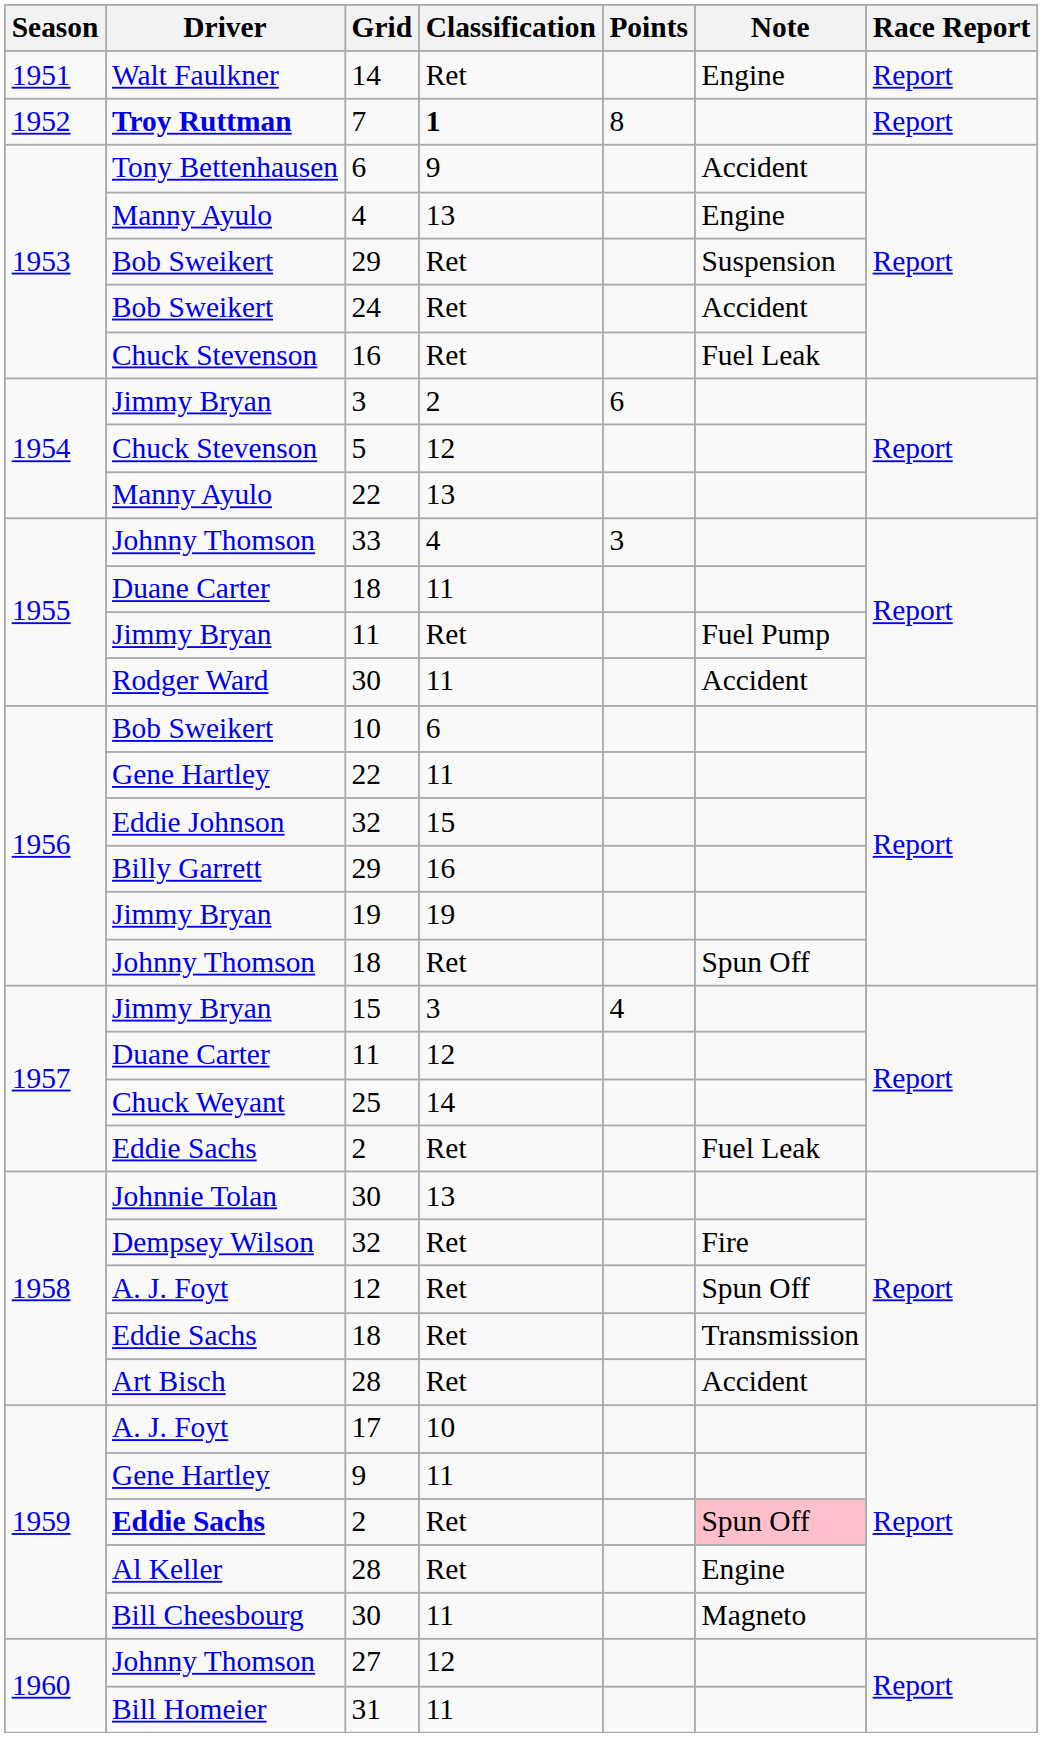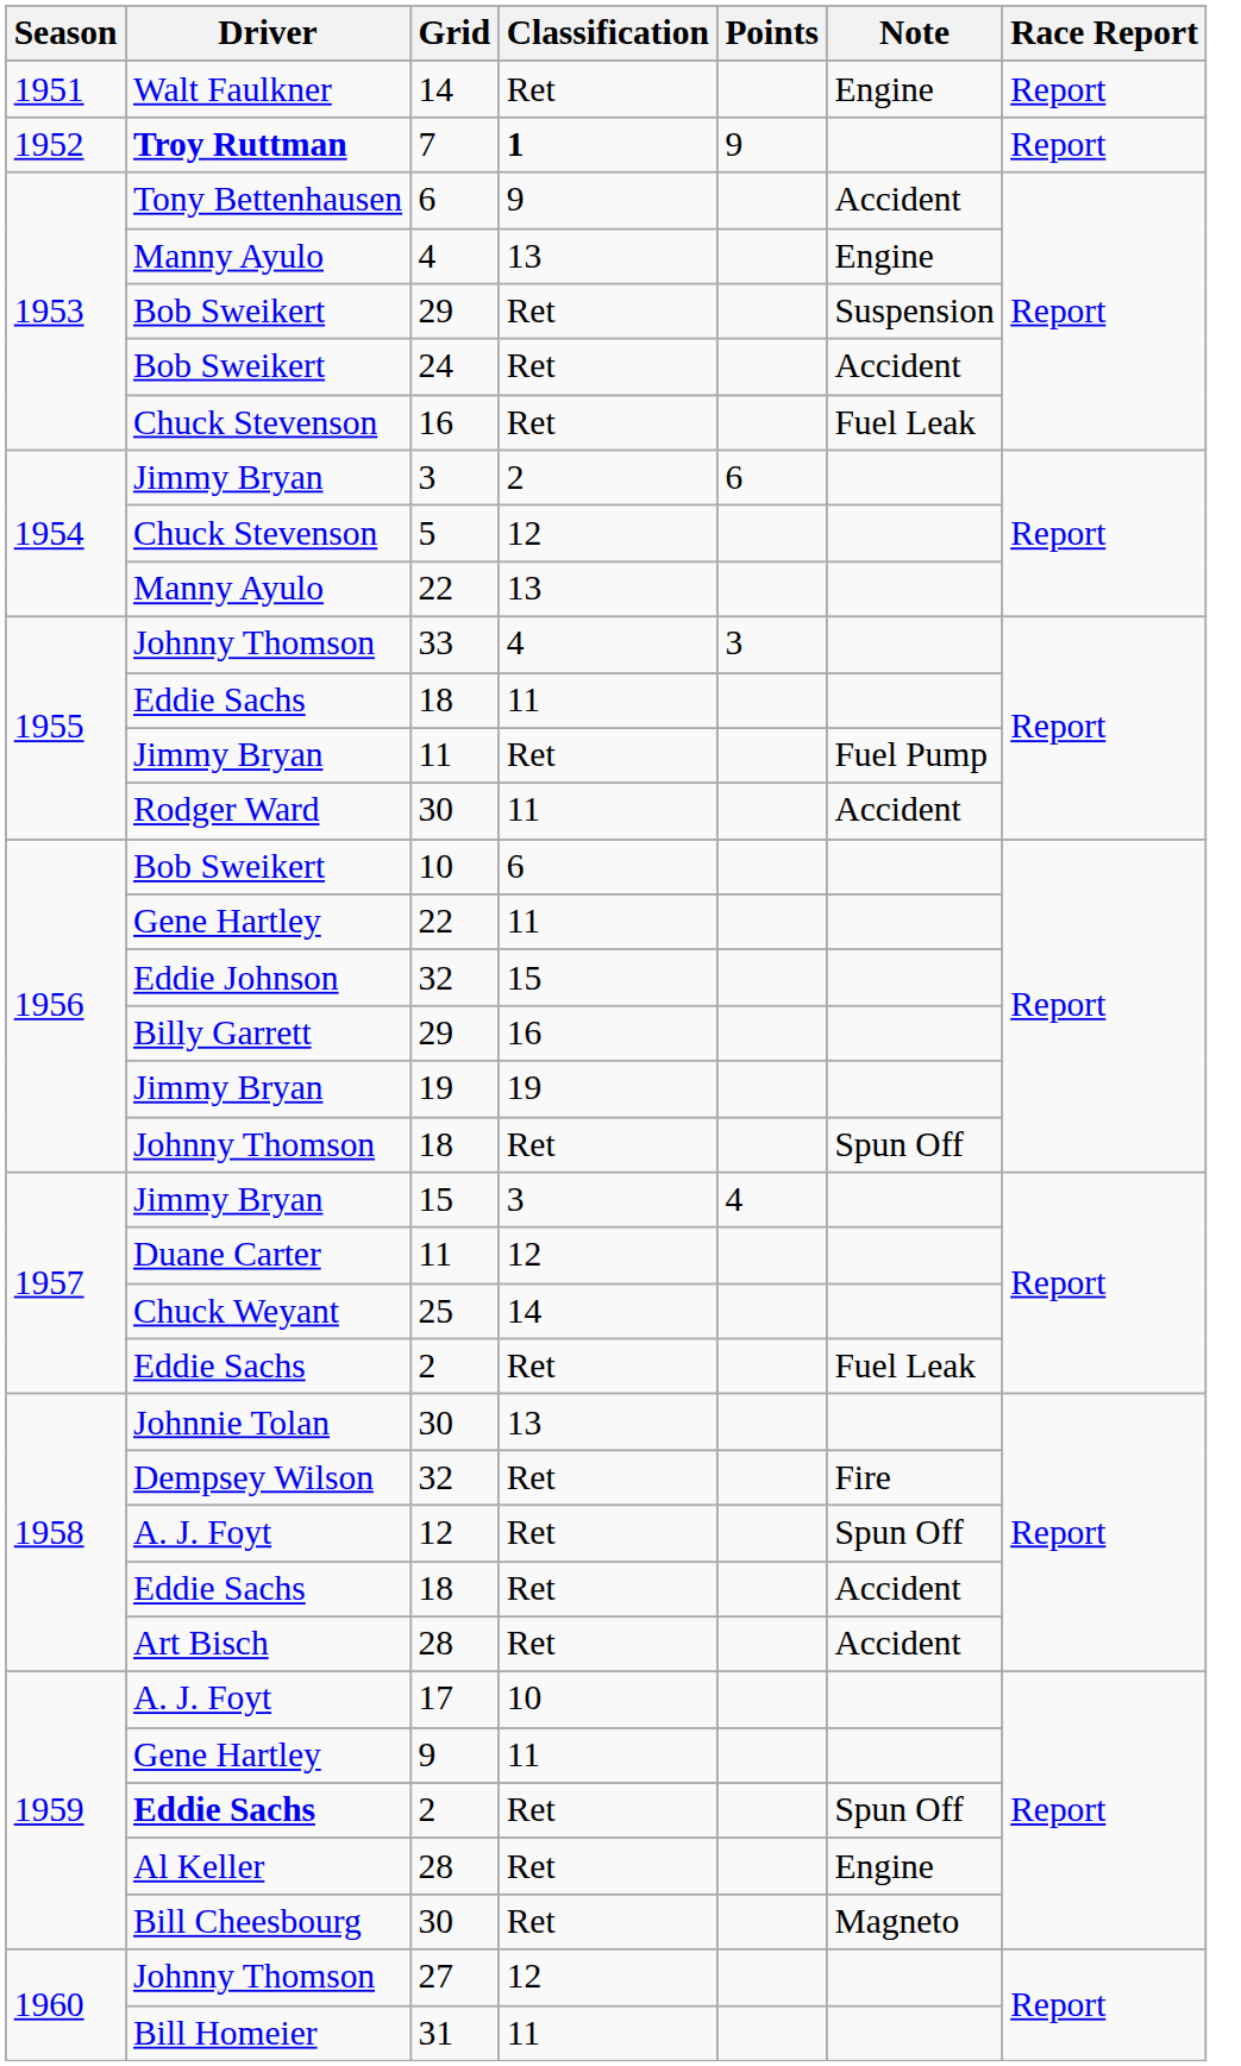 <table class="wikitable">
 <tr>
 <th>Season</th>
 <th>Driver</th>
 <th>Grid</th>
 <th>Classification</th>
 <th>Points</th>
 <th>Note</th>
 <th>Race Report</th>
 </tr>
 <tr>
 <td><a href='#'>1951</a></td>
 <td><a href='#'>Walt Faulkner</a></td>
 <td>14</td>
 <td>Ret</td>
 <td> </td>
 <td>Engine</td>
 <td><a href='#'>Report</a></td>
 </tr>
 <tr>
 <td><a href='#'>1952</a></td>
 <td><strong><a href='#'>Troy Ruttman</a></strong></td>
 <td>7</td>
 <td><strong>1</strong></td>
-<td>8</td>
+<td>9</td>
 <td> </td>
 <td><a href='#'>Report</a></td>
 </tr>
 <tr>
 <td rowspan=5><a href='#'>1953</a></td>
 <td><a href='#'>Tony Bettenhausen</a></td>
 <td>6</td>
 <td>9</td>
 <td> </td>
 <td>Accident</td>
 <td rowspan=5><a href='#'>Report</a></td>
 </tr>
 <tr>
 <td><a href='#'>Manny Ayulo</a></td>
 <td>4</td>
 <td>13</td>
 <td> </td>
 <td>Engine</td>
 </tr>
 <tr>
 <td><a href='#'>Bob Sweikert</a></td>
 <td>29</td>
 <td>Ret</td>
 <td> </td>
 <td>Suspension</td>
 </tr>
 <tr>
 <td><a href='#'>Bob Sweikert</a></td>
 <td>24</td>
 <td>Ret</td>
 <td> </td>
 <td>Accident</td>
 </tr>
 <tr>
 <td><a href='#'>Chuck Stevenson</a></td>
 <td>16</td>
 <td>Ret</td>
 <td> </td>
 <td>Fuel Leak</td>
 </tr>
 <tr>
 <td rowspan=3><a href='#'>1954</a></td>
 <td><a href='#'>Jimmy Bryan</a></td>
 <td>3</td>
 <td>2</td>
 <td>6</td>
 <td> </td>
 <td rowspan=3><a href='#'>Report</a></td>
 </tr>
 <tr>
 <td><a href='#'>Chuck Stevenson</a></td>
 <td>5</td>
 <td>12</td>
 <td> </td>
 <td> </td>
 </tr>
 <tr>
 <td><a href='#'>Manny Ayulo</a></td>
 <td>22</td>
 <td>13</td>
 <td> </td>
 <td> </td>
 </tr>
 <tr>
 <td rowspan=4><a href='#'>1955</a></td>
 <td><a href='#'>Johnny Thomson</a></td>
 <td>33</td>
 <td>4</td>
 <td>3</td>
 <td> </td>
 <td rowspan=4><a href='#'>Report</a></td>
 </tr>
 <tr>
-<td><a href='#'>Duane Carter</a></td>
+<td><a href='#'>Eddie Sachs</a></td>
 <td>18</td>
 <td>11</td>
 <td> </td>
 <td> </td>
 </tr>
 <tr>
 <td><a href='#'>Jimmy Bryan</a></td>
 <td>11</td>
 <td>Ret</td>
 <td> </td>
 <td>Fuel Pump</td>
 </tr>
 <tr>
 <td><a href='#'>Rodger Ward</a></td>
 <td>30</td>
 <td>11</td>
 <td> </td>
 <td>Accident</td>
 </tr>
 <tr>
 <td rowspan=6><a href='#'>1956</a></td>
 <td><a href='#'>Bob Sweikert</a></td>
 <td>10</td>
 <td>6</td>
 <td> </td>
 <td> </td>
 <td rowspan=6><a href='#'>Report</a></td>
 </tr>
 <tr>
 <td><a href='#'>Gene Hartley</a></td>
 <td>22</td>
 <td>11</td>
 <td> </td>
 <td> </td>
 </tr>
 <tr>
 <td><a href='#'>Eddie Johnson</a></td>
 <td>32</td>
 <td>15</td>
 <td> </td>
 <td> </td>
 </tr>
 <tr>
 <td><a href='#'>Billy Garrett</a></td>
 <td>29</td>
 <td>16</td>
 <td> </td>
 <td> </td>
 </tr>
 <tr>
 <td><a href='#'>Jimmy Bryan</a></td>
 <td>19</td>
 <td>19</td>
 <td> </td>
 <td> </td>
 </tr>
 <tr>
 <td><a href='#'>Johnny Thomson</a></td>
 <td>18</td>
 <td>Ret</td>
 <td> </td>
 <td>Spun Off</td>
 </tr>
 <tr>
 <td rowspan=4><a href='#'>1957</a></td>
 <td><a href='#'>Jimmy Bryan</a></td>
 <td>15</td>
 <td>3</td>
 <td>4</td>
 <td> </td>
 <td rowspan=4><a href='#'>Report</a></td>
 </tr>
 <tr>
 <td><a href='#'>Duane Carter</a></td>
 <td>11</td>
 <td>12</td>
 <td> </td>
 <td> </td>
 </tr>
 <tr>
 <td><a href='#'>Chuck Weyant</a></td>
 <td>25</td>
 <td>14</td>
 <td> </td>
 <td> </td>
 </tr>
 <tr>
 <td><a href='#'>Eddie Sachs</a></td>
 <td>2</td>
 <td>Ret</td>
 <td> </td>
 <td>Fuel Leak</td>
 </tr>
 <tr>
 <td rowspan=5><a href='#'>1958</a></td>
 <td><a href='#'>Johnnie Tolan</a></td>
 <td>30</td>
 <td>13</td>
 <td> </td>
 <td> </td>
 <td rowspan=5><a href='#'>Report</a></td>
 </tr>
 <tr>
 <td><a href='#'>Dempsey Wilson</a></td>
 <td>32</td>
 <td>Ret</td>
 <td> </td>
 <td>Fire</td>
 </tr>
 <tr>
 <td><a href='#'>A. J. Foyt</a></td>
 <td>12</td>
 <td>Ret</td>
 <td> </td>
 <td>Spun Off</td>
 </tr>
 <tr>
 <td><a href='#'>Eddie Sachs</a></td>
 <td>18</td>
 <td>Ret</td>
 <td> </td>
-<td>Transmission</td>
+<td>Accident</td>
 </tr>
 <tr>
 <td><a href='#'>Art Bisch</a></td>
 <td>28</td>
 <td>Ret</td>
 <td> </td>
 <td>Accident</td>
 </tr>
 <tr>
 <td rowspan=5><a href='#'>1959</a></td>
 <td><a href='#'>A. J. Foyt</a></td>
 <td>17</td>
 <td>10</td>
 <td> </td>
 <td> </td>
 <td rowspan=5><a href='#'>Report</a></td>
 </tr>
 <tr>
 <td><a href='#'>Gene Hartley</a></td>
 <td>9</td>
 <td>11</td>
 <td> </td>
 <td> </td>
 </tr>
 <tr>
 <td><strong><a href='#'>Eddie Sachs</a></strong></td>
 <td>2</td>
 <td>Ret</td>
 <td> </td>
-<td style="background: pink;">Spun Off</td>
+<td>Spun Off</td>
 </tr>
 <tr>
 <td><a href='#'>Al Keller</a></td>
 <td>28</td>
 <td>Ret</td>
 <td> </td>
 <td>Engine</td>
 </tr>
 <tr>
 <td><a href='#'>Bill Cheesbourg</a></td>
 <td>30</td>
-<td>11</td>
+<td>Ret</td>
 <td> </td>
 <td>Magneto</td>
 </tr>
 <tr>
 <td rowspan=2><a href='#'>1960</a></td>
 <td><a href='#'>Johnny Thomson</a></td>
 <td>27</td>
 <td>12</td>
 <td> </td>
 <td> </td>
 <td rowspan=2><a href='#'>Report</a></td>
 </tr>
 <tr>
 <td><a href='#'>Bill Homeier</a></td>
 <td>31</td>
 <td>11</td>
 <td> </td>
 <td> </td>
 </tr>
 </table>
